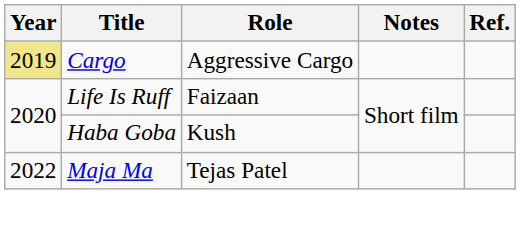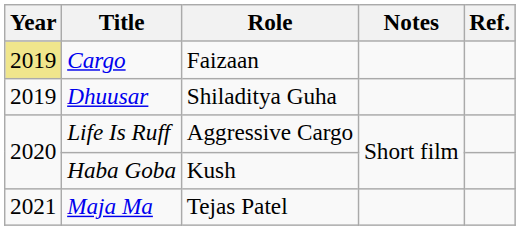 <table class="wikitable sortable">
 <tr>
 <th>Year</th>
 <th>Title</th>
 <th>Role</th>
 <th>Notes</th>
 <th>Ref.</th>
 </tr>
 <tr>
 <td style="background: khaki;">2019</td>
 <td><em><a href='#'>Cargo</a></em></td>
-<td>Aggressive Cargo</td>
+<td>Faizaan</td>
+<td></td>
+<td></td>
+</tr>
+<tr>
+<td>2019</td>
+<td><em><a href='#'>Dhuusar</a></em></td>
+<td>Shiladitya Guha</td>
 <td></td>
 <td></td>
 </tr>
 <tr>
 <td rowspan="2">2020</td>
 <td><em>Life Is Ruff</em></td>
-<td>Faizaan</td>
+<td>Aggressive Cargo</td>
 <td rowspan="2">Short film</td>
 <td></td>
 </tr>
 <tr>
 <td><em>Haba Goba</em></td>
 <td>Kush</td>
 <td></td>
 </tr>
 <tr>
-<td>2022</td>
+<td>2021</td>
 <td><em><a href='#'>Maja Ma</a></em></td>
 <td>Tejas Patel</td>
 <td></td>
 <td></td>
 </tr>
 </table>
